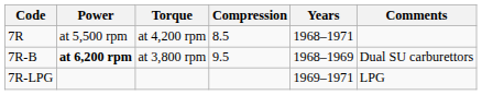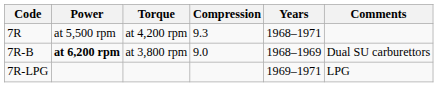 <table class="wikitable">
 <tr>
 <th>Code</th>
 <th>Power</th>
 <th>Torque</th>
 <th>Compression</th>
 <th>Years</th>
 <th>Comments</th>
 </tr>
 <tr>
 <td>7R</td>
 <td> at 5,500 rpm</td>
 <td> at 4,200 rpm</td>
-<td>8.5</td>
+<td>9.3</td>
 <td>1968–1971</td>
 <td></td>
 </tr>
 <tr>
 <td>7R-B</td>
 <td><strong> at 6,200 rpm</strong></td>
 <td> at 3,800 rpm</td>
-<td>9.5</td>
+<td>9.0</td>
 <td>1968–1969</td>
 <td>Dual SU carburettors</td>
 </tr>
 <tr>
 <td>7R-LPG</td>
 <td></td>
 <td></td>
 <td></td>
 <td>1969–1971</td>
 <td>LPG</td>
 </tr>
 </table>
